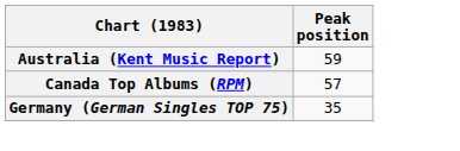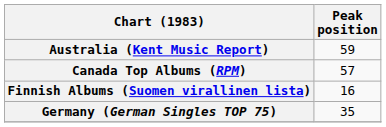 <table class="wikitable sortable plainrowheaders">
 <tr>
 <th scope="col">Chart (1983)</th>
 <th scope="col">Peak<br>position</th>
 </tr>
 <tr>
 <th scope="row">Australia (<a href='#'>Kent Music Report</a>)</th>
 <td align="center">59</td>
 </tr>
 <tr>
 <th scope="row">Canada Top Albums (<em><a href='#'>RPM</a></em>)</th>
 <td align="center">57</td>
 </tr>
 <tr>
+<th scope="row">Finnish Albums (<a href='#'>Suomen virallinen lista</a>)</th>
+<td align="center">16</td>
+</tr>
+<tr>
 <th scope="row">Germany (<em>German Singles TOP 75</em>)</th>
 <td align="center">35</td>
 </tr>
 <tr>
 </tr>
 <tr>
 </tr>
 <tr>
 </tr>
 </table>
